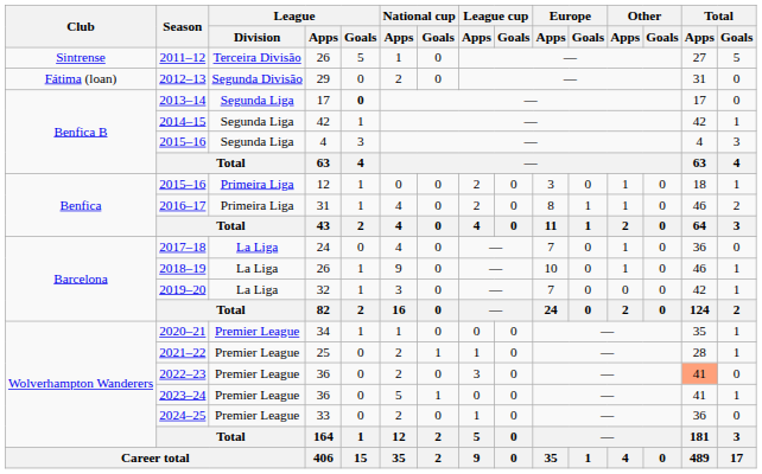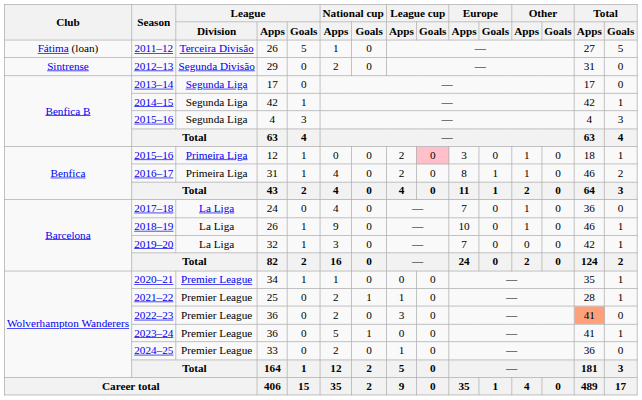 <table class="wikitable" style="text-align:center">
 <tr>
 <th rowspan="2">Club</th>
 <th rowspan="2">Season</th>
 <th colspan="3">League</th>
 <th colspan="2">National cup</th>
 <th colspan="2">League cup</th>
 <th colspan="2">Europe</th>
 <th colspan="2">Other</th>
 <th colspan="2">Total</th>
 </tr>
 <tr>
 <th>Division</th>
 <th>Apps</th>
 <th>Goals</th>
 <th>Apps</th>
 <th>Goals</th>
 <th>Apps</th>
 <th>Goals</th>
 <th>Apps</th>
 <th>Goals</th>
 <th>Apps</th>
 <th>Goals</th>
 <th>Apps</th>
 <th>Goals</th>
 </tr>
 <tr>
-<td><a href='#'>Sintrense</a></td>
+<td><a href='#'>Fátima</a> (loan)</td>
 <td><a href='#'>2011–12</a></td>
 <td><a href='#'>Terceira Divisão</a></td>
 <td>26</td>
 <td>5</td>
 <td>1</td>
 <td>0</td>
 <td colspan="6">—</td>
 <td>27</td>
 <td>5</td>
 </tr>
 <tr>
-<td><a href='#'>Fátima</a> (loan)</td>
+<td><a href='#'>Sintrense</a></td>
 <td><a href='#'>2012–13</a></td>
 <td><a href='#'>Segunda Divisão</a></td>
 <td>29</td>
 <td>0</td>
 <td>2</td>
 <td>0</td>
 <td colspan="6">—</td>
 <td>31</td>
 <td>0</td>
 </tr>
 <tr>
 <td rowspan="4"><a href='#'>Benfica B</a></td>
 <td><a href='#'>2013–14</a></td>
 <td><a href='#'>Segunda Liga</a></td>
 <td>17</td>
-<td><strong>0</strong></td>
+<td>0</td>
 <td colspan="8">—</td>
 <td>17</td>
 <td>0</td>
 </tr>
 <tr>
 <td><a href='#'>2014–15</a></td>
 <td>Segunda Liga</td>
 <td>42</td>
 <td>1</td>
 <td colspan="8">—</td>
 <td>42</td>
 <td>1</td>
 </tr>
 <tr>
 <td><a href='#'>2015–16</a></td>
 <td>Segunda Liga</td>
 <td>4</td>
 <td>3</td>
 <td colspan="8">—</td>
 <td>4</td>
 <td>3</td>
 </tr>
 <tr>
 <th colspan="2">Total</th>
 <th>63</th>
 <th>4</th>
 <th colspan="8">—</th>
 <th>63</th>
 <th>4</th>
 </tr>
 <tr>
 <td rowspan="3"><a href='#'>Benfica</a></td>
 <td><a href='#'>2015–16</a></td>
 <td><a href='#'>Primeira Liga</a></td>
 <td>12</td>
 <td>1</td>
 <td>0</td>
 <td>0</td>
 <td>2</td>
-<td>0</td>
+<td style="background: pink;">0</td>
 <td>3</td>
 <td>0</td>
 <td>1</td>
 <td>0</td>
 <td>18</td>
 <td>1</td>
 </tr>
 <tr>
 <td><a href='#'>2016–17</a></td>
 <td>Primeira Liga</td>
 <td>31</td>
 <td>1</td>
 <td>4</td>
 <td>0</td>
 <td>2</td>
 <td>0</td>
 <td>8</td>
 <td>1</td>
 <td>1</td>
 <td>0</td>
 <td>46</td>
 <td>2</td>
 </tr>
 <tr>
 <th colspan="2">Total</th>
 <th>43</th>
 <th>2</th>
 <th>4</th>
 <th>0</th>
 <th>4</th>
 <th>0</th>
 <th>11</th>
 <th>1</th>
 <th>2</th>
 <th>0</th>
 <th>64</th>
 <th>3</th>
 </tr>
 <tr>
 <td rowspan="4"><a href='#'>Barcelona</a></td>
 <td><a href='#'>2017–18</a></td>
 <td><a href='#'>La Liga</a></td>
 <td>24</td>
 <td>0</td>
 <td>4</td>
 <td>0</td>
 <td colspan="2">—</td>
 <td>7</td>
 <td>0</td>
 <td>1</td>
 <td>0</td>
 <td>36</td>
 <td>0</td>
 </tr>
 <tr>
 <td><a href='#'>2018–19</a></td>
 <td>La Liga</td>
 <td>26</td>
 <td>1</td>
 <td>9</td>
 <td>0</td>
 <td colspan="2">—</td>
 <td>10</td>
 <td>0</td>
 <td>1</td>
 <td>0</td>
 <td>46</td>
 <td>1</td>
 </tr>
 <tr>
 <td><a href='#'>2019–20</a></td>
 <td>La Liga</td>
 <td>32</td>
 <td>1</td>
 <td>3</td>
 <td>0</td>
 <td colspan="2">—</td>
 <td>7</td>
 <td>0</td>
 <td>0</td>
 <td>0</td>
 <td>42</td>
 <td>1</td>
 </tr>
 <tr>
 <th colspan="2">Total</th>
 <th>82</th>
 <th>2</th>
 <th>16</th>
 <th>0</th>
 <th colspan="2">—</th>
 <th>24</th>
 <th>0</th>
 <th>2</th>
 <th>0</th>
 <th>124</th>
 <th>2</th>
 </tr>
 <tr>
 <td rowspan="6"><a href='#'>Wolverhampton Wanderers</a></td>
 <td><a href='#'>2020–21</a></td>
 <td><a href='#'>Premier League</a></td>
 <td>34</td>
 <td>1</td>
 <td>1</td>
 <td>0</td>
 <td>0</td>
 <td>0</td>
 <td colspan="4">—</td>
 <td>35</td>
 <td>1</td>
 </tr>
 <tr>
 <td><a href='#'>2021–22</a></td>
 <td>Premier League</td>
 <td>25</td>
 <td>0</td>
 <td>2</td>
 <td>1</td>
 <td>1</td>
 <td>0</td>
 <td colspan="4">—</td>
 <td>28</td>
 <td>1</td>
 </tr>
 <tr>
 <td><a href='#'>2022–23</a></td>
 <td>Premier League</td>
 <td>36</td>
 <td>0</td>
 <td>2</td>
 <td>0</td>
 <td>3</td>
 <td>0</td>
 <td colspan="4">—</td>
 <td style="background: lightsalmon;">41</td>
 <td>0</td>
 </tr>
 <tr>
 <td><a href='#'>2023–24</a></td>
 <td>Premier League</td>
 <td>36</td>
 <td>0</td>
 <td>5</td>
 <td>1</td>
 <td>0</td>
 <td>0</td>
 <td colspan="4">—</td>
 <td>41</td>
 <td>1</td>
 </tr>
 <tr>
 <td><a href='#'>2024–25</a></td>
 <td>Premier League</td>
 <td>33</td>
 <td>0</td>
 <td>2</td>
 <td>0</td>
 <td>1</td>
 <td>0</td>
 <td colspan="4">—</td>
 <td>36</td>
 <td>0</td>
 </tr>
 <tr>
 <th colspan="2">Total</th>
 <th>164</th>
 <th>1</th>
 <th>12</th>
 <th>2</th>
 <th>5</th>
 <th>0</th>
 <th colspan="4">—</th>
 <th>181</th>
 <th>3</th>
 </tr>
 <tr>
 <th colspan="3">Career total</th>
 <th>406</th>
 <th>15</th>
 <th>35</th>
 <th>2</th>
 <th>9</th>
 <th>0</th>
 <th>35</th>
 <th>1</th>
 <th>4</th>
 <th>0</th>
 <th>489</th>
 <th>17</th>
 </tr>
 </table>
